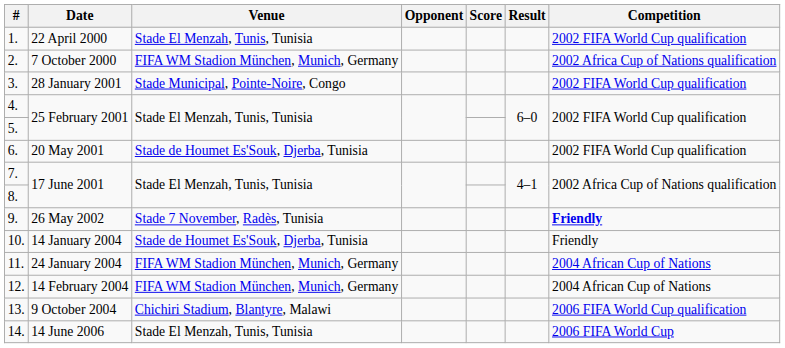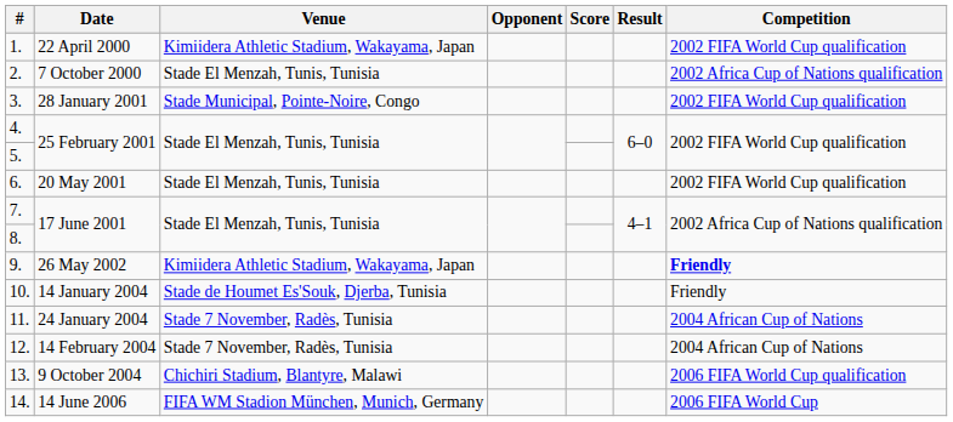 <table class="wikitable" style="font-size:90%; text-align: left;">
 <tr bgcolor="#CCCCCC" align="center">
 <th>#</th>
 <th>Date</th>
 <th>Venue</th>
 <th>Opponent</th>
 <th>Score</th>
 <th>Result</th>
 <th>Competition</th>
 </tr>
 <tr>
 <td>1.</td>
 <td>22 April 2000</td>
-<td><a href='#'>Stade El Menzah</a>, <a href='#'>Tunis</a>, Tunisia</td>
+<td><a href='#'>Kimiidera Athletic Stadium</a>, <a href='#'>Wakayama</a>, Japan</td>
 <td></td>
 <td></td>
 <td></td>
 <td><a href='#'>2002 FIFA World Cup qualification</a></td>
 </tr>
 <tr>
 <td>2.</td>
 <td>7 October 2000</td>
-<td><a href='#'>FIFA WM Stadion München</a>, <a href='#'>Munich</a>, Germany</td>
+<td>Stade El Menzah, Tunis, Tunisia</td>
 <td></td>
 <td></td>
 <td></td>
 <td><a href='#'>2002 Africa Cup of Nations qualification</a></td>
 </tr>
 <tr>
 <td>3.</td>
 <td>28 January 2001</td>
 <td><a href='#'>Stade Municipal</a>, <a href='#'>Pointe-Noire</a>, Congo</td>
 <td></td>
 <td></td>
 <td></td>
 <td><a href='#'>2002 FIFA World Cup qualification</a></td>
 </tr>
 <tr>
 <td>4.</td>
 <td rowspan=2>25 February 2001</td>
 <td rowspan=2>Stade El Menzah, Tunis, Tunisia</td>
 <td rowspan=2></td>
 <td></td>
 <td rowspan=2 style="text-align:center;">6–0</td>
 <td rowspan=2>2002 FIFA World Cup qualification</td>
 </tr>
 <tr>
 <td>5.</td>
 <td></td>
 </tr>
 <tr>
 <td>6.</td>
 <td>20 May 2001</td>
-<td><a href='#'>Stade de Houmet Es'Souk</a>, <a href='#'>Djerba</a>, Tunisia</td>
+<td>Stade El Menzah, Tunis, Tunisia</td>
 <td></td>
 <td></td>
 <td></td>
 <td>2002 FIFA World Cup qualification</td>
 </tr>
 <tr>
 <td>7.</td>
 <td rowspan=2>17 June 2001</td>
 <td rowspan=2>Stade El Menzah, Tunis, Tunisia</td>
 <td rowspan=2></td>
 <td></td>
 <td rowspan=2 style="text-align:center;">4–1</td>
 <td rowspan=2>2002 Africa Cup of Nations qualification</td>
 </tr>
 <tr>
 <td>8.</td>
 <td></td>
 </tr>
 <tr>
 <td>9.</td>
 <td>26 May 2002</td>
-<td><a href='#'>Stade 7 November</a>, <a href='#'>Radès</a>, Tunisia</td>
+<td><a href='#'>Kimiidera Athletic Stadium</a>, <a href='#'>Wakayama</a>, Japan</td>
 <td></td>
 <td></td>
 <td></td>
 <td><strong><a href='#'>Friendly</a></strong></td>
 </tr>
 <tr>
 <td>10.</td>
 <td>14 January 2004</td>
 <td><a href='#'>Stade de Houmet Es'Souk</a>, <a href='#'>Djerba</a>, Tunisia</td>
 <td></td>
 <td></td>
 <td></td>
 <td>Friendly</td>
 </tr>
 <tr>
 <td>11.</td>
 <td>24 January 2004</td>
-<td><a href='#'>FIFA WM Stadion München</a>, <a href='#'>Munich</a>, Germany</td>
+<td><a href='#'>Stade 7 November</a>, <a href='#'>Radès</a>, Tunisia</td>
 <td></td>
 <td></td>
 <td></td>
 <td><a href='#'>2004 African Cup of Nations</a></td>
 </tr>
 <tr>
 <td>12.</td>
 <td>14 February 2004</td>
-<td><a href='#'>FIFA WM Stadion München</a>, <a href='#'>Munich</a>, Germany</td>
+<td>Stade 7 November, Radès, Tunisia</td>
 <td></td>
 <td></td>
 <td></td>
 <td>2004 African Cup of Nations</td>
 </tr>
 <tr>
 <td>13.</td>
 <td>9 October 2004</td>
 <td><a href='#'>Chichiri Stadium</a>, <a href='#'>Blantyre</a>, Malawi</td>
 <td></td>
 <td></td>
 <td></td>
 <td><a href='#'>2006 FIFA World Cup qualification</a></td>
 </tr>
 <tr>
 <td>14.</td>
 <td>14 June 2006</td>
-<td>Stade El Menzah, Tunis, Tunisia</td>
+<td><a href='#'>FIFA WM Stadion München</a>, <a href='#'>Munich</a>, Germany</td>
 <td></td>
 <td></td>
 <td></td>
 <td><a href='#'>2006 FIFA World Cup</a></td>
 </tr>
 </table>
